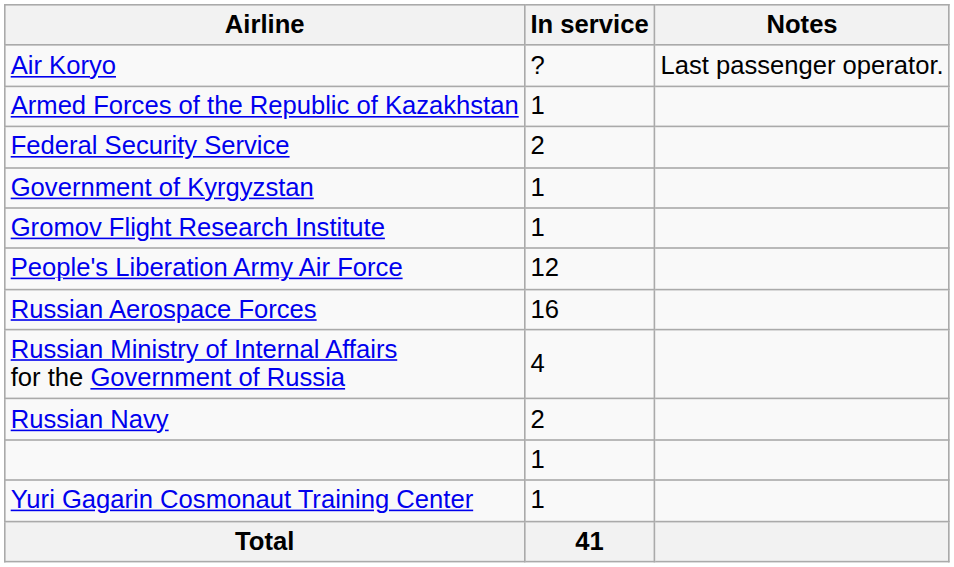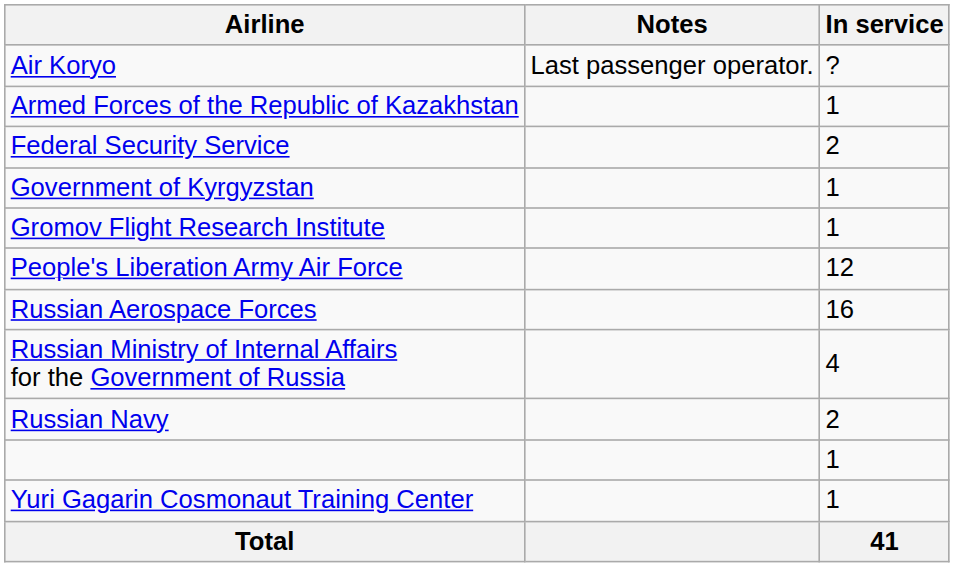 <table class="wikitable sortable">
 <tr>
 <th>Airline</th>
+<th>Notes</th>
 <th>In service</th>
-<th>Notes</th>
 </tr>
 <tr>
 <td> <a href='#'>Air Koryo</a></td>
+<td>Last passenger operator.</td>
 <td>?</td>
-<td>Last passenger operator.</td>
 </tr>
 <tr>
 <td> <a href='#'>Armed Forces of the Republic of Kazakhstan</a></td>
+<td></td>
 <td>1</td>
-<td></td>
 </tr>
 <tr>
 <td> <a href='#'>Federal Security Service</a></td>
+<td></td>
 <td>2</td>
-<td></td>
 </tr>
 <tr>
 <td> <a href='#'>Government of Kyrgyzstan</a></td>
+<td></td>
 <td>1</td>
-<td></td>
 </tr>
 <tr>
 <td> <a href='#'>Gromov Flight Research Institute</a></td>
+<td></td>
 <td>1</td>
-<td></td>
 </tr>
 <tr>
 <td> <a href='#'>People's Liberation Army Air Force</a></td>
+<td></td>
 <td>12</td>
-<td></td>
 </tr>
 <tr>
 <td> <a href='#'>Russian Aerospace Forces</a></td>
+<td></td>
 <td>16</td>
-<td></td>
 </tr>
 <tr>
 <td> <a href='#'>Russian Ministry of Internal Affairs</a> <br>for the <a href='#'>Government of Russia</a></td>
+<td></td>
 <td>4</td>
-<td></td>
 </tr>
 <tr>
 <td> <a href='#'>Russian Navy</a></td>
+<td></td>
 <td>2</td>
-<td></td>
 </tr>
 <tr>
 <td> </td>
+<td></td>
 <td>1</td>
-<td></td>
 </tr>
 <tr>
 <td> <a href='#'>Yuri Gagarin Cosmonaut Training Center</a></td>
+<td></td>
 <td>1</td>
-<td></td>
 </tr>
 <tr>
 <th><strong>Total</strong></th>
+<th></th>
 <th><strong>41</strong></th>
-<th></th>
 </tr>
 </table>
